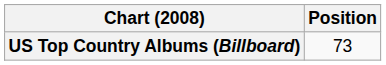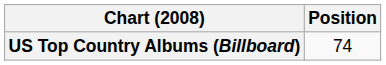 <table class="wikitable plainrowheaders" style="text-align:center">
 <tr>
 <th scope="col">Chart (2008)</th>
 <th scope="col">Position</th>
 </tr>
 <tr>
 <th scope="row">US Top Country Albums (<em>Billboard</em>)</th>
-<td>73</td>
+<td>74</td>
 </tr>
 </table>
